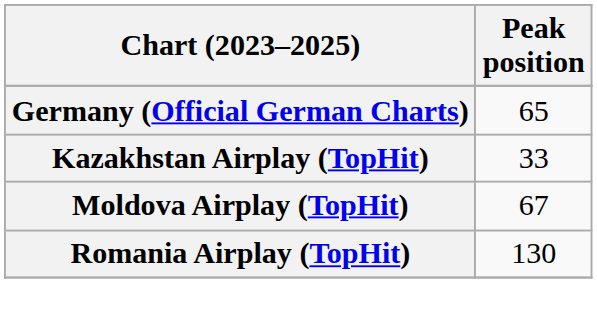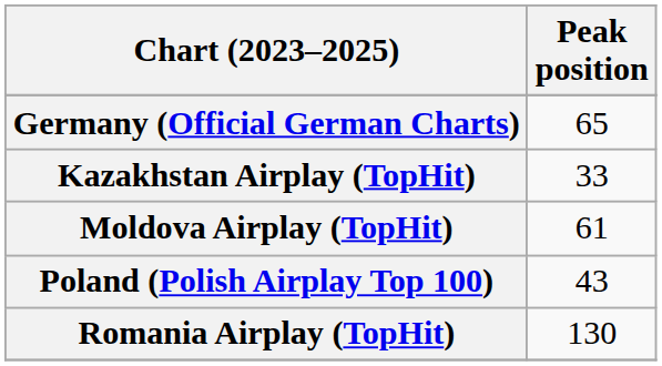 <table class="wikitable sortable plainrowheaders" style="text-align:center">
 <tr>
 <th scope="col">Chart (2023–2025)</th>
 <th scope="col">Peak<br>position</th>
 </tr>
 <tr>
 </tr>
 <tr>
 <th scope="row">Germany (<a href='#'>Official German Charts</a>)</th>
 <td>65</td>
 </tr>
 <tr>
 <th scope="row">Kazakhstan Airplay (<a href='#'>TopHit</a>)</th>
 <td>33</td>
 </tr>
 <tr>
 <th scope="row">Moldova Airplay (<a href='#'>TopHit</a>)</th>
-<td>67</td>
+<td>61</td>
+</tr>
+<tr>
+<th scope="row">Poland (<a href='#'>Polish Airplay Top 100</a>)</th>
+<td>43</td>
 </tr>
 <tr>
 <th scope="row">Romania Airplay (<a href='#'>TopHit</a>)</th>
 <td>130</td>
 </tr>
 <tr>
 </tr>
 </table>
